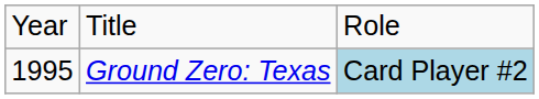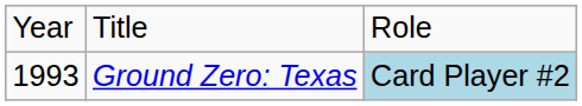 <table class = "wikitable sortable">
 <tr>
 <td>Year</td>
 <td>Title</td>
 <td>Role</td>
 </tr>
 <tr>
-<td>1995</td>
+<td>1993</td>
 <td><em><a href='#'>Ground Zero: Texas</a></em></td>
 <td style="background: lightblue;">Card Player #2</td>
 </tr>
 </table>
